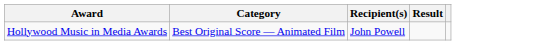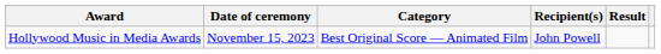 <table class="wikitable">
 <tr>
 <th>Award</th>
+<th>Date of ceremony</th>
 <th>Category</th>
 <th>Recipient(s)</th>
 <th>Result</th>
 <th></th>
 </tr>
 <tr>
 <td><a href='#'>Hollywood Music in Media Awards</a></td>
+<td><a href='#'>November 15, 2023</a></td>
 <td><a href='#'>Best Original Score — Animated Film</a></td>
 <td><a href='#'>John Powell</a></td>
 <td></td>
 <td align="center"></td>
 </tr>
 </table>
